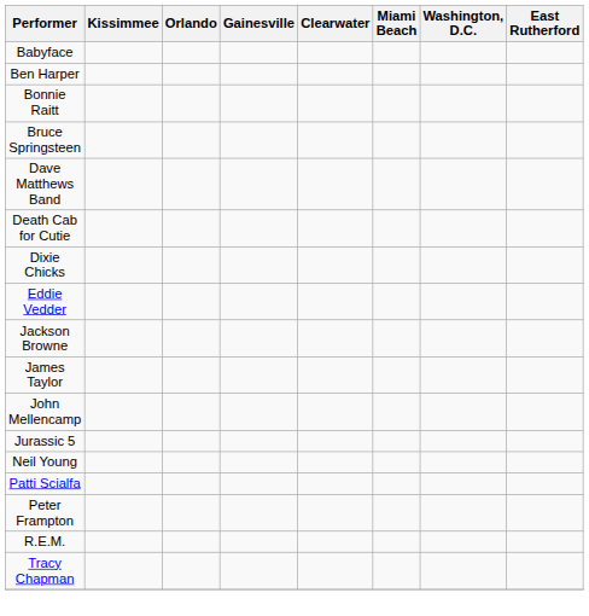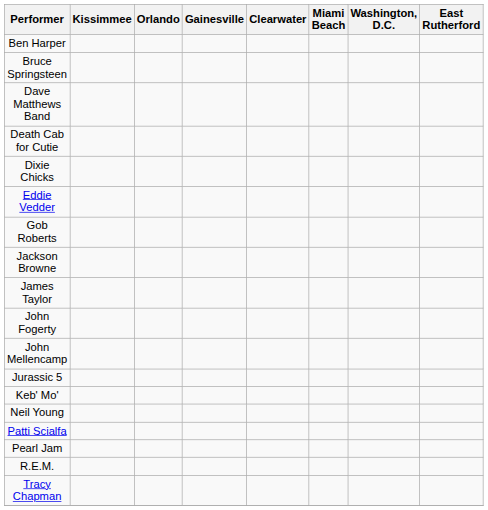 <table class="wikitable"  style="text-align:center; width:99%;">
 <tr>
 <th style="text-align:center; width:20%;">Performer</th>
 <th style="text-align:center; width:8%;">Kissimmee</th>
 <th style="text-align:center; width:8%;">Orlando</th>
 <th style="text-align:center; width:8%;">Gainesville</th>
 <th style="text-align:center; width:8%;">Clearwater</th>
 <th style="text-align:center; width:8%;">Miami Beach</th>
 <th style="text-align:center; width:8%;">Washington, D.C.</th>
 <th style="text-align:center; width:8%;">East Rutherford</th>
 </tr>
 <tr>
-<td>Babyface</td>
-<td></td>
-<td></td>
-<td></td>
-<td></td>
-<td></td>
-<td></td>
-<td></td>
-</tr>
-<tr>
 <td>Ben Harper</td>
-<td></td>
-<td></td>
-<td></td>
-<td></td>
-<td></td>
-<td></td>
-<td></td>
-</tr>
-<tr>
-<td>Bonnie Raitt</td>
 <td></td>
 <td></td>
 <td></td>
 <td></td>
 <td></td>
 <td></td>
 <td></td>
 </tr>
 <tr>
 <td>Bruce Springsteen</td>
 <td></td>
 <td></td>
 <td></td>
 <td></td>
 <td></td>
 <td></td>
 <td></td>
 </tr>
 <tr>
 <td>Dave Matthews Band</td>
 <td></td>
 <td></td>
 <td></td>
 <td></td>
 <td></td>
 <td></td>
 <td></td>
 </tr>
 <tr>
 <td>Death Cab for Cutie</td>
 <td></td>
 <td></td>
 <td></td>
 <td></td>
 <td></td>
 <td></td>
 <td></td>
 </tr>
 <tr>
 <td>Dixie Chicks</td>
 <td></td>
 <td></td>
 <td></td>
 <td></td>
 <td></td>
 <td></td>
 <td></td>
 </tr>
 <tr>
 <td><a href='#'>Eddie Vedder</a></td>
 <td></td>
 <td></td>
 <td></td>
 <td></td>
 <td></td>
 <td></td>
 <td></td>
 </tr>
 <tr>
+<td>Gob Roberts</td>
+<td></td>
+<td></td>
+<td></td>
+<td></td>
+<td></td>
+<td></td>
+<td></td>
+</tr>
+<tr>
 <td>Jackson Browne</td>
 <td></td>
 <td></td>
 <td></td>
 <td></td>
 <td></td>
 <td></td>
 <td></td>
 </tr>
 <tr>
 <td>James Taylor</td>
+<td></td>
+<td></td>
+<td></td>
+<td></td>
+<td></td>
+<td></td>
+<td></td>
+</tr>
+<tr>
+<td>John Fogerty</td>
 <td></td>
 <td></td>
 <td></td>
 <td></td>
 <td></td>
 <td></td>
 <td></td>
 </tr>
 <tr>
 <td>John Mellencamp</td>
 <td></td>
 <td></td>
 <td></td>
 <td></td>
 <td></td>
 <td></td>
 <td></td>
 </tr>
 <tr>
 <td>Jurassic 5</td>
 <td></td>
 <td></td>
 <td></td>
 <td></td>
 <td></td>
 <td></td>
 <td></td>
 </tr>
 <tr>
+<td>Keb' Mo'</td>
+<td></td>
+<td></td>
+<td></td>
+<td></td>
+<td></td>
+<td></td>
+<td></td>
+</tr>
+<tr>
 <td>Neil Young</td>
 <td></td>
 <td></td>
 <td></td>
 <td></td>
 <td></td>
 <td></td>
 <td></td>
 </tr>
 <tr>
 <td><a href='#'>Patti Scialfa</a></td>
 <td></td>
 <td></td>
 <td></td>
 <td></td>
 <td></td>
 <td></td>
 <td></td>
 </tr>
 <tr>
-<td>Peter Frampton</td>
+<td>Pearl Jam</td>
 <td></td>
 <td></td>
 <td></td>
 <td></td>
 <td></td>
 <td></td>
 <td></td>
 </tr>
 <tr>
 <td>R.E.M.</td>
 <td></td>
 <td></td>
 <td></td>
 <td></td>
 <td></td>
 <td></td>
 <td></td>
 </tr>
 <tr>
 <td><a href='#'>Tracy Chapman</a></td>
 <td></td>
 <td></td>
 <td></td>
 <td></td>
 <td></td>
 <td></td>
 <td></td>
 </tr>
 <tr>
 </tr>
 </table>
